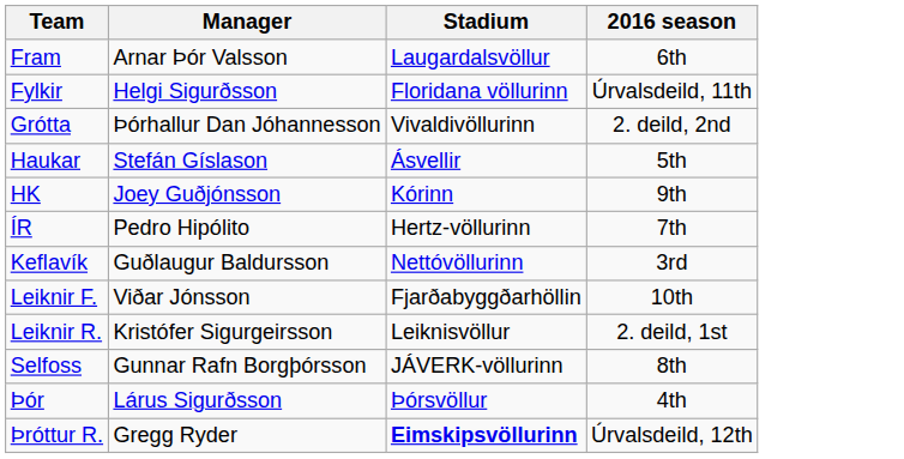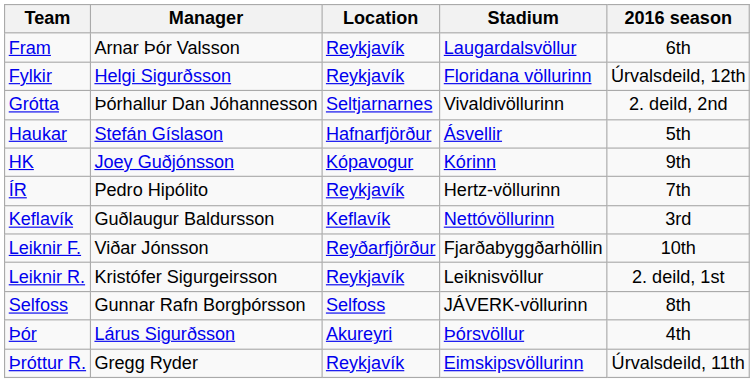 <table class="wikitable sortable">
 <tr>
 <th>Team</th>
 <th>Manager</th>
+<th>Location</th>
 <th>Stadium</th>
 <th>2016 season</th>
 </tr>
 <tr>
 <td><a href='#'>Fram</a></td>
 <td> Arnar Þór Valsson</td>
+<td><a href='#'>Reykjavík</a></td>
 <td><a href='#'>Laugardalsvöllur</a></td>
 <td align=center>6th</td>
 </tr>
 <tr>
 <td><a href='#'>Fylkir</a></td>
 <td> <a href='#'>Helgi Sigurðsson</a></td>
+<td><a href='#'>Reykjavík</a></td>
 <td><a href='#'>Floridana völlurinn</a></td>
-<td align=center>Úrvalsdeild, 11th</td>
+<td align=center>Úrvalsdeild, 12th</td>
 </tr>
 <tr>
 <td><a href='#'>Grótta</a></td>
 <td> Þórhallur Dan Jóhannesson</td>
+<td><a href='#'>Seltjarnarnes</a></td>
 <td>Vivaldivöllurinn</td>
 <td align=center>2. deild, 2nd</td>
 </tr>
 <tr>
 <td><a href='#'>Haukar</a></td>
 <td> <a href='#'>Stefán Gíslason</a></td>
+<td><a href='#'>Hafnarfjörður</a></td>
 <td><a href='#'>Ásvellir</a></td>
 <td align=center>5th</td>
 </tr>
 <tr>
 <td><a href='#'>HK</a></td>
 <td> <a href='#'>Joey Guðjónsson</a></td>
+<td><a href='#'>Kópavogur</a></td>
 <td><a href='#'>Kórinn</a></td>
 <td align=center>9th</td>
 </tr>
 <tr>
 <td><a href='#'>ÍR</a></td>
 <td> Pedro Hipólito</td>
+<td><a href='#'>Reykjavík</a></td>
 <td>Hertz-völlurinn</td>
 <td align=center>7th</td>
 </tr>
 <tr>
 <td><a href='#'>Keflavík</a></td>
 <td> Guðlaugur Baldursson</td>
+<td><a href='#'>Keflavík</a></td>
 <td><a href='#'>Nettóvöllurinn</a></td>
 <td align=center>3rd</td>
 </tr>
 <tr>
 <td><a href='#'>Leiknir F.</a></td>
 <td> Viðar Jónsson</td>
+<td><a href='#'>Reyðarfjörður</a></td>
 <td>Fjarðabyggðarhöllin</td>
 <td align=center>10th</td>
 </tr>
 <tr>
 <td><a href='#'>Leiknir R.</a></td>
 <td> Kristófer Sigurgeirsson</td>
+<td><a href='#'>Reykjavík</a></td>
 <td>Leiknisvöllur</td>
 <td align=center>2. deild, 1st</td>
 </tr>
 <tr>
 <td><a href='#'>Selfoss</a></td>
 <td> Gunnar Rafn Borgþórsson</td>
+<td><a href='#'>Selfoss</a></td>
 <td>JÁVERK-völlurinn</td>
 <td align=center>8th</td>
 </tr>
 <tr>
 <td><a href='#'>Þór</a></td>
 <td> <a href='#'>Lárus Sigurðsson</a></td>
+<td><a href='#'>Akureyri</a></td>
 <td><a href='#'>Þórsvöllur</a></td>
 <td align=center>4th</td>
 </tr>
 <tr>
 <td><a href='#'>Þróttur R.</a></td>
 <td> Gregg Ryder</td>
-<td><strong><a href='#'>Eimskipsvöllurinn</a></strong></td>
-<td align=center>Úrvalsdeild, 12th</td>
+<td><a href='#'>Reykjavík</a></td>
+<td><a href='#'>Eimskipsvöllurinn</a></td>
+<td align=center>Úrvalsdeild, 11th</td>
 </tr>
 </table>
